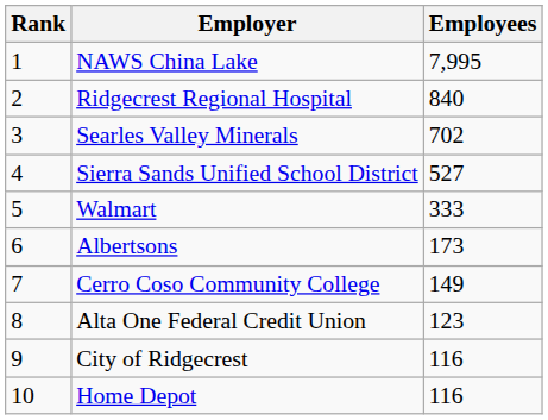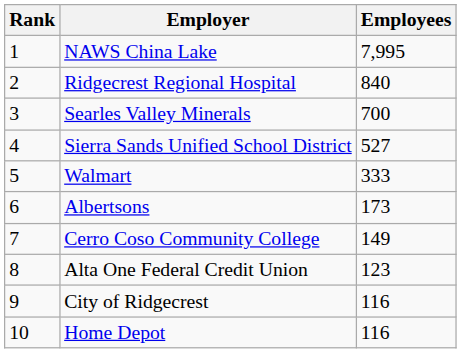 <table class="wikitable">
 <tr>
 <th>Rank</th>
 <th>Employer</th>
 <th>Employees</th>
 </tr>
 <tr>
 <td>1</td>
 <td><a href='#'>NAWS China Lake</a></td>
 <td>7,995</td>
 </tr>
 <tr>
 <td>2</td>
 <td><a href='#'>Ridgecrest Regional Hospital</a></td>
 <td>840</td>
 </tr>
 <tr>
 <td>3</td>
 <td><a href='#'>Searles Valley Minerals</a></td>
-<td>702</td>
+<td>700</td>
 </tr>
 <tr>
 <td>4</td>
 <td><a href='#'>Sierra Sands Unified School District</a></td>
 <td>527</td>
 </tr>
 <tr>
 <td>5</td>
 <td><a href='#'>Walmart</a></td>
 <td>333</td>
 </tr>
 <tr>
 <td>6</td>
 <td><a href='#'>Albertsons</a></td>
 <td>173</td>
 </tr>
 <tr>
 <td>7</td>
 <td><a href='#'>Cerro Coso Community College</a></td>
 <td>149</td>
 </tr>
 <tr>
 <td>8</td>
 <td>Alta One Federal Credit Union</td>
 <td>123</td>
 </tr>
 <tr>
 <td>9</td>
 <td>City of Ridgecrest</td>
 <td>116</td>
 </tr>
 <tr>
 <td>10</td>
 <td><a href='#'>Home Depot</a></td>
 <td>116</td>
 </tr>
 </table>
